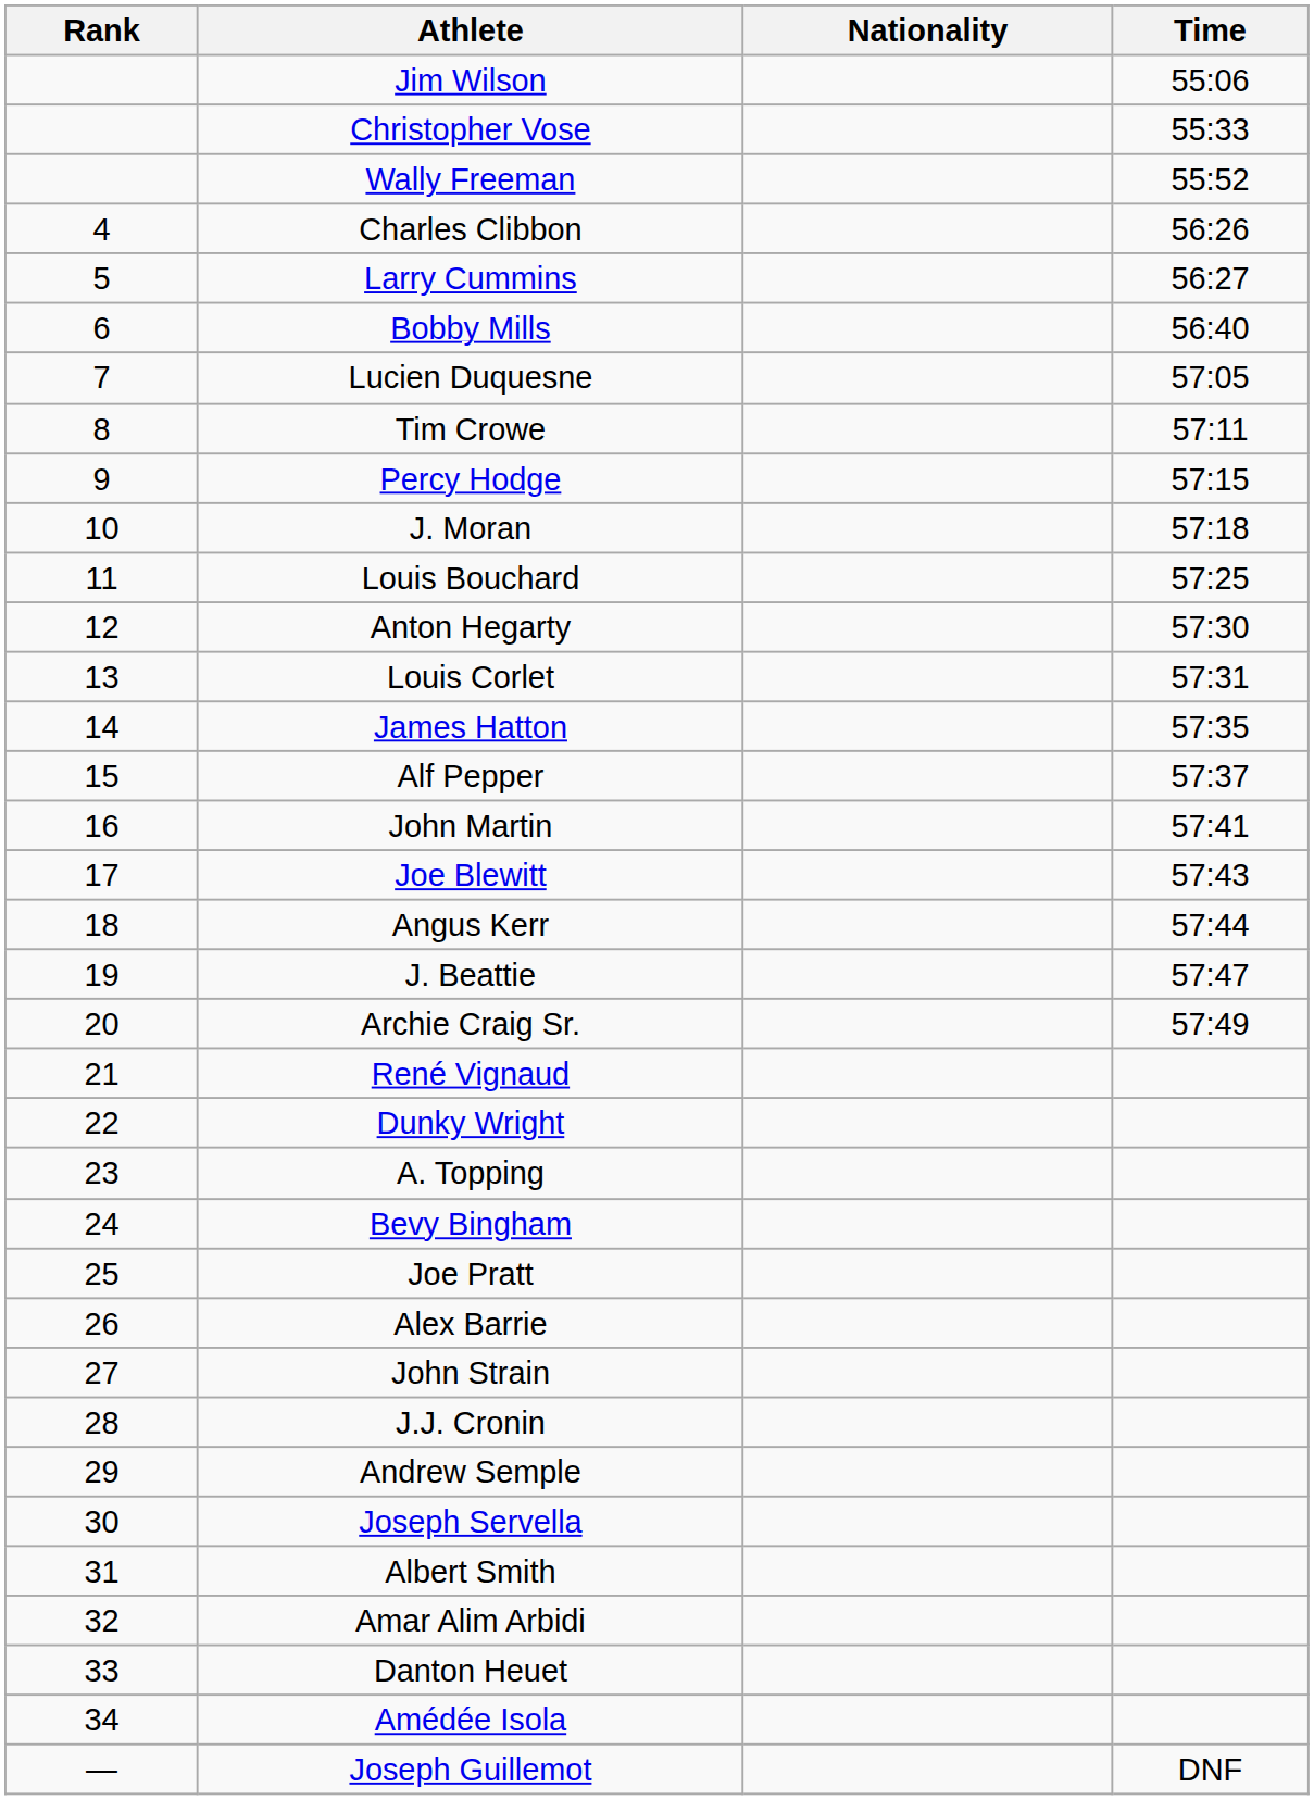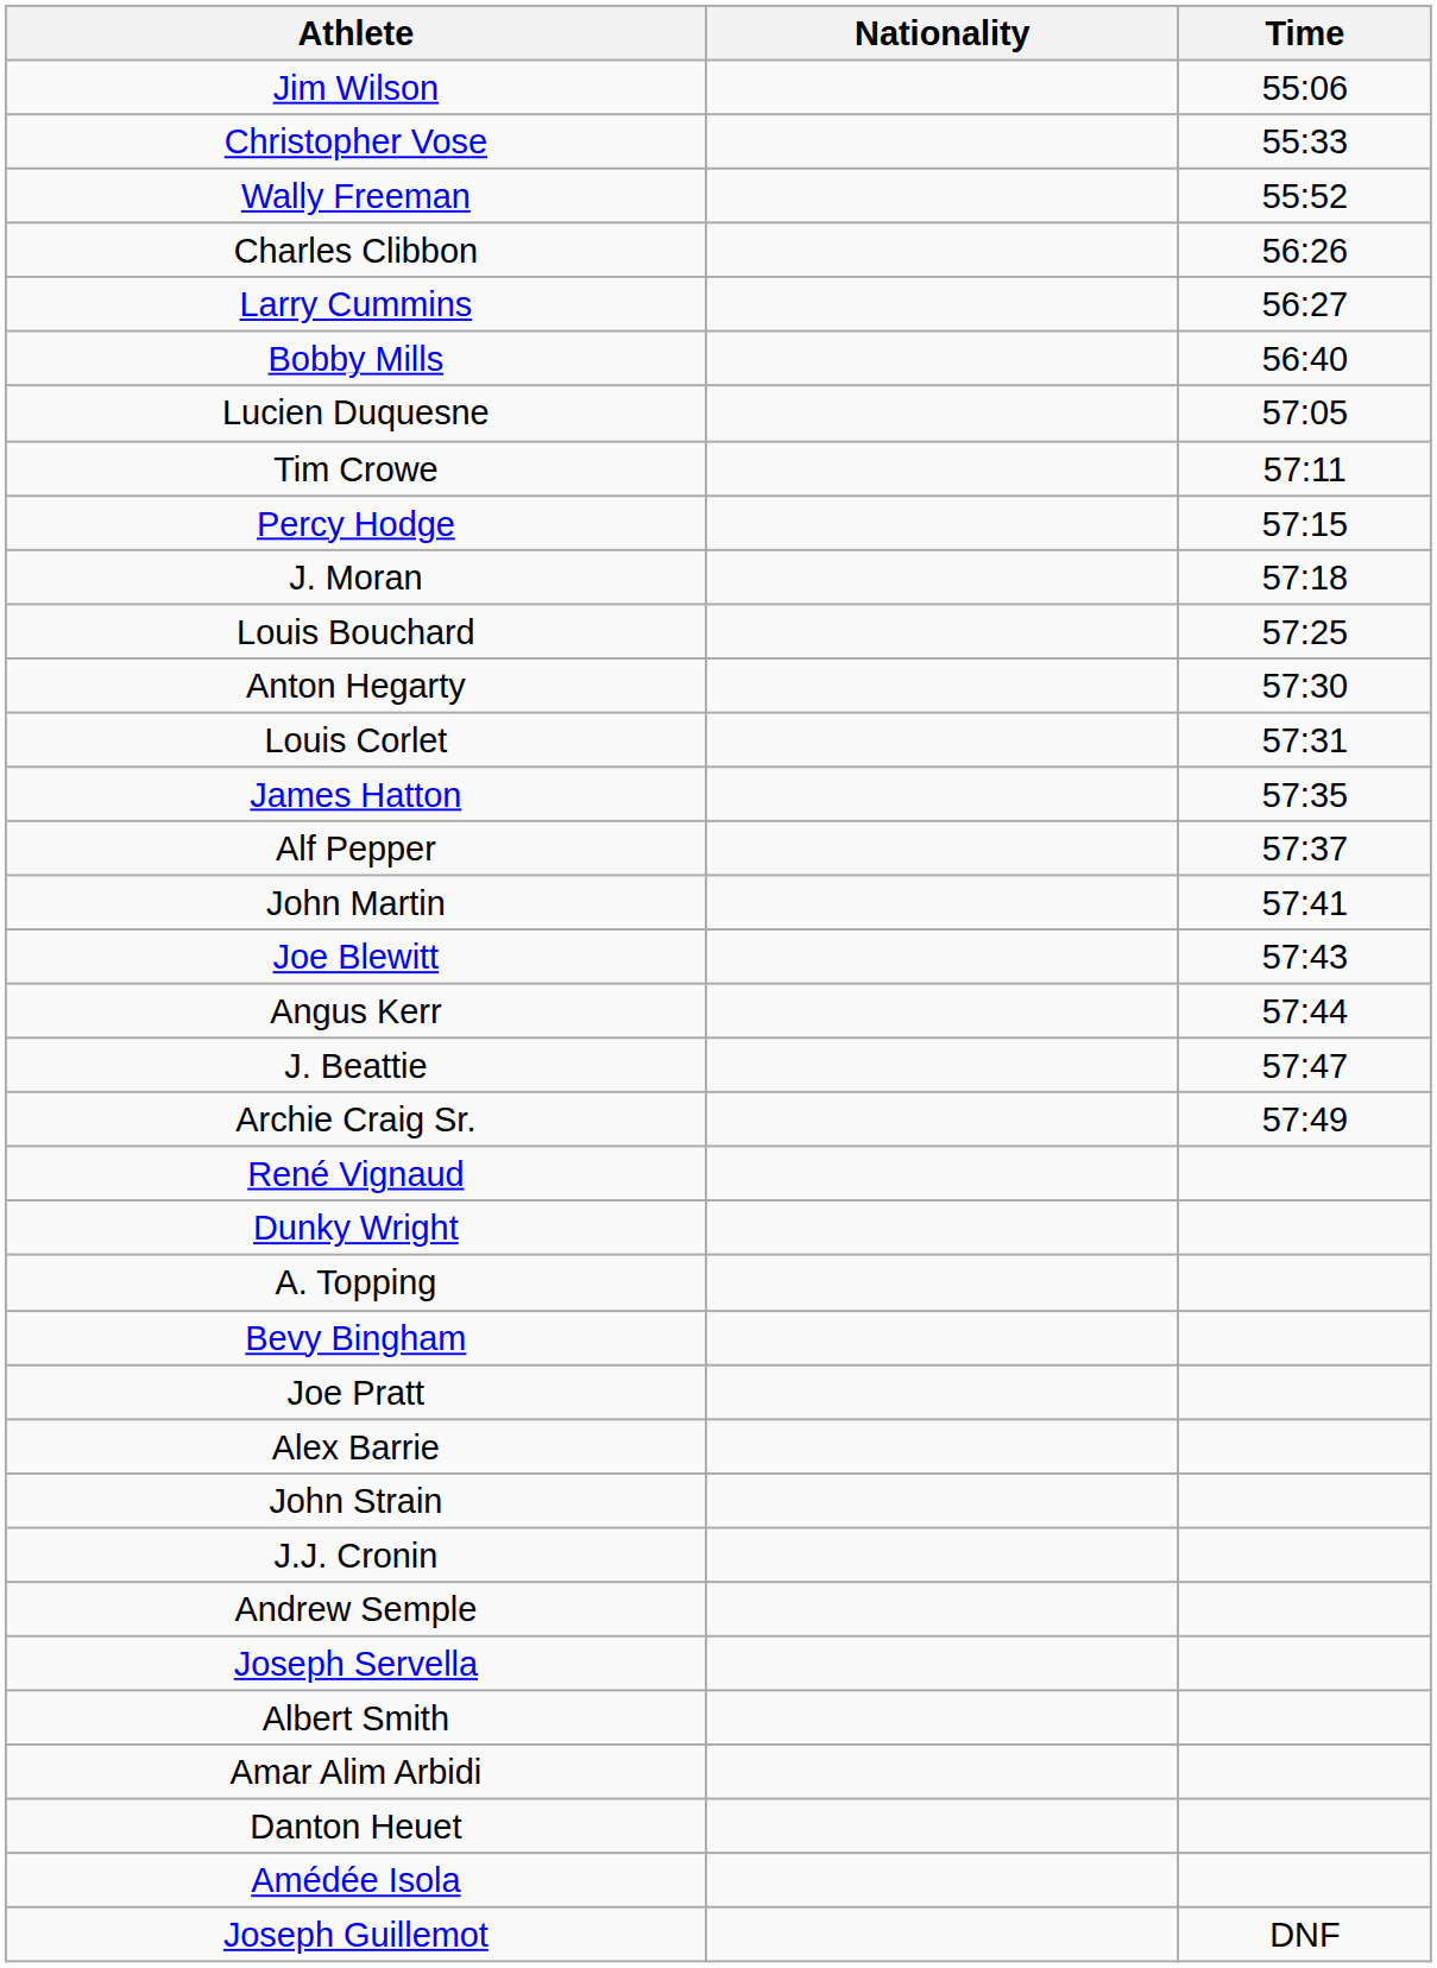 <table class="wikitable sortable" style=" text-align:center; font-size:95%;" width="50%">
 <tr>
-<th>Rank</th>
 <th>Athlete</th>
 <th>Nationality</th>
 <th>Time</th>
 </tr>
 <tr>
-<td align=center></td>
 <td><a href='#'>Jim Wilson</a></td>
 <td></td>
 <td>55:06</td>
 </tr>
 <tr>
-<td align=center></td>
 <td><a href='#'>Christopher Vose</a></td>
 <td></td>
 <td>55:33</td>
 </tr>
 <tr>
-<td align=center></td>
 <td><a href='#'>Wally Freeman</a></td>
 <td></td>
 <td>55:52</td>
 </tr>
 <tr>
-<td align=center>4</td>
 <td>Charles Clibbon</td>
 <td></td>
 <td>56:26</td>
 </tr>
 <tr>
-<td align=center>5</td>
 <td><a href='#'>Larry Cummins</a></td>
 <td></td>
 <td>56:27</td>
 </tr>
 <tr>
-<td align=center>6</td>
 <td><a href='#'>Bobby Mills</a></td>
 <td></td>
 <td>56:40</td>
 </tr>
 <tr>
-<td align=center>7</td>
 <td>Lucien Duquesne</td>
 <td></td>
 <td>57:05</td>
 </tr>
 <tr>
-<td align=center>8</td>
 <td>Tim Crowe</td>
 <td></td>
 <td>57:11</td>
 </tr>
 <tr>
-<td align=center>9</td>
 <td><a href='#'>Percy Hodge</a></td>
 <td></td>
 <td>57:15</td>
 </tr>
 <tr>
-<td align=center>10</td>
 <td>J. Moran</td>
 <td></td>
 <td>57:18</td>
 </tr>
 <tr>
-<td align=center>11</td>
 <td>Louis Bouchard</td>
 <td></td>
 <td>57:25</td>
 </tr>
 <tr>
-<td align=center>12</td>
 <td>Anton Hegarty</td>
 <td></td>
 <td>57:30</td>
 </tr>
 <tr>
-<td align=center>13</td>
 <td>Louis Corlet</td>
 <td></td>
 <td>57:31</td>
 </tr>
 <tr>
-<td align=center>14</td>
 <td><a href='#'>James Hatton</a></td>
 <td></td>
 <td>57:35</td>
 </tr>
 <tr>
-<td align=center>15</td>
 <td>Alf Pepper</td>
 <td></td>
 <td>57:37</td>
 </tr>
 <tr>
-<td align=center>16</td>
 <td>John Martin</td>
 <td></td>
 <td>57:41</td>
 </tr>
 <tr>
-<td align=center>17</td>
 <td><a href='#'>Joe Blewitt</a></td>
 <td></td>
 <td>57:43</td>
 </tr>
 <tr>
-<td align=center>18</td>
 <td>Angus Kerr</td>
 <td></td>
 <td>57:44</td>
 </tr>
 <tr>
-<td align=center>19</td>
 <td>J. Beattie</td>
 <td></td>
 <td>57:47</td>
 </tr>
 <tr>
-<td align=center>20</td>
 <td>Archie Craig Sr.</td>
 <td></td>
 <td>57:49</td>
 </tr>
 <tr>
-<td align=center>21</td>
 <td><a href='#'>René Vignaud</a></td>
 <td></td>
 <td></td>
 </tr>
 <tr>
-<td align=center>22</td>
 <td><a href='#'>Dunky Wright</a></td>
 <td></td>
 <td></td>
 </tr>
 <tr>
-<td align=center>23</td>
 <td>A. Topping</td>
 <td></td>
 <td></td>
 </tr>
 <tr>
-<td align=center>24</td>
 <td><a href='#'>Bevy Bingham</a></td>
 <td></td>
 <td></td>
 </tr>
 <tr>
-<td align=center>25</td>
 <td>Joe Pratt</td>
 <td></td>
 <td></td>
 </tr>
 <tr>
-<td align=center>26</td>
 <td>Alex Barrie</td>
 <td></td>
 <td></td>
 </tr>
 <tr>
-<td align=center>27</td>
 <td>John Strain</td>
 <td></td>
 <td></td>
 </tr>
 <tr>
-<td align=center>28</td>
 <td>J.J. Cronin</td>
 <td></td>
 <td></td>
 </tr>
 <tr>
-<td align=center>29</td>
 <td>Andrew Semple</td>
 <td></td>
 <td></td>
 </tr>
 <tr>
-<td align=center>30</td>
 <td><a href='#'>Joseph Servella</a></td>
 <td></td>
 <td></td>
 </tr>
 <tr>
-<td align=center>31</td>
 <td>Albert Smith</td>
 <td></td>
 <td></td>
 </tr>
 <tr>
-<td align=center>32</td>
 <td>Amar Alim Arbidi</td>
 <td></td>
 <td></td>
 </tr>
 <tr>
-<td align=center>33</td>
 <td>Danton Heuet</td>
 <td></td>
 <td></td>
 </tr>
 <tr>
-<td align=center>34</td>
 <td><a href='#'>Amédée Isola</a></td>
 <td></td>
 <td></td>
 </tr>
 <tr>
-<td align=center>—</td>
 <td><a href='#'>Joseph Guillemot</a></td>
 <td></td>
 <td>DNF</td>
 </tr>
 </table>
